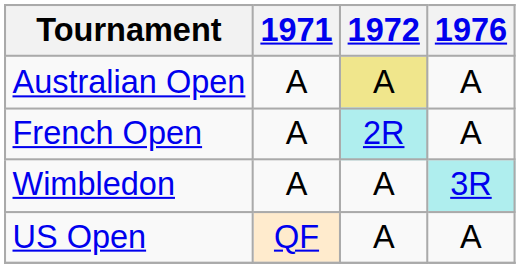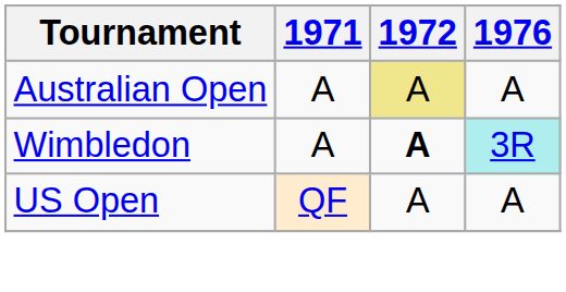 <table class="wikitable">
 <tr>
 <th>Tournament</th>
 <th><a href='#'>1971</a></th>
 <th><a href='#'>1972</a></th>
 <th><a href='#'>1976</a></th>
 </tr>
 <tr>
 <td><a href='#'>Australian Open</a></td>
 <td align="center">A</td>
 <td align="center" style="background: khaki;">A</td>
 <td align="center">A</td>
 </tr>
 <tr>
-<td><a href='#'>French Open</a></td>
-<td align="center">A</td>
-<td style="background:#afeeee;" align="center"><a href='#'>2R</a></td>
-<td align="center">A</td>
-</tr>
-<tr>
 <td><a href='#'>Wimbledon</a></td>
 <td align="center">A</td>
-<td align="center">A</td>
+<td align="center"><strong>A</strong></td>
 <td align="center" style="background:#afeeee;"><a href='#'>3R</a></td>
 </tr>
 <tr>
 <td><a href='#'>US Open</a></td>
 <td style="background:#ffebcd;" align="center"><a href='#'>QF</a></td>
 <td align="center">A</td>
 <td align="center">A</td>
 </tr>
 <tr>
 </tr>
 </table>
